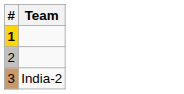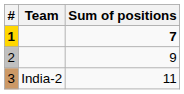 <table class="wikitable" style="font-size: 95%;">
 <tr>
 <th>#</th>
 <th>Team</th>
+<th>Sum of positions</th>
 </tr>
 <tr>
 <td style="background:gold;"><strong>1</strong></td>
 <td><strong></strong></td>
+<td style="text-align: right;"><strong>7</strong></td>
 </tr>
 <tr>
 <td style="background:silver;">2</td>
 <td></td>
+<td style="text-align: right;">9</td>
 </tr>
 <tr>
 <td style="background:#c96;">3</td>
 <td> India-2</td>
+<td style="text-align: right;">11</td>
 </tr>
 </table>
